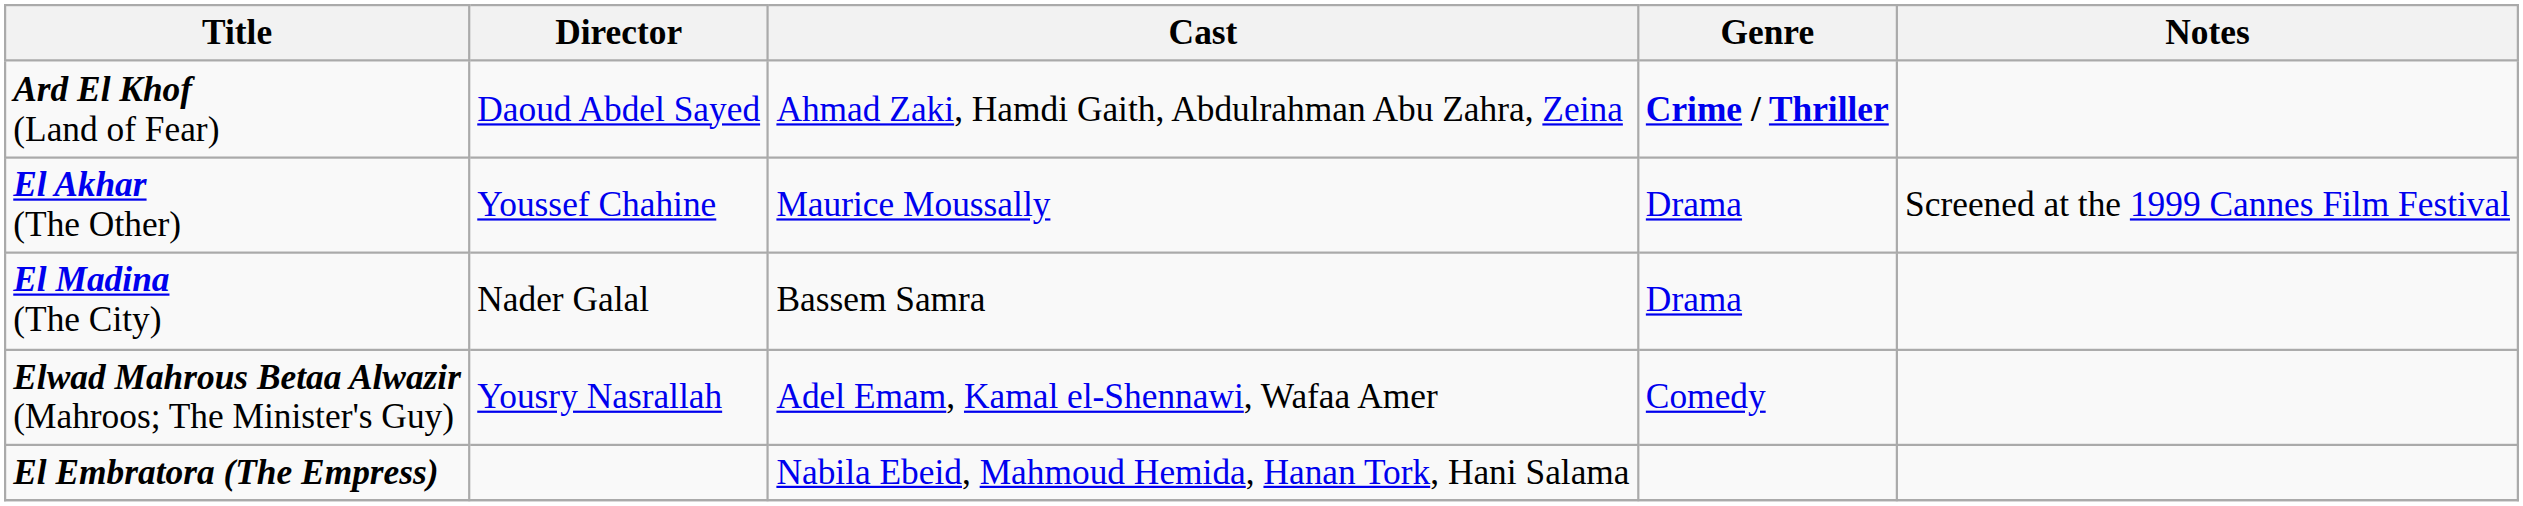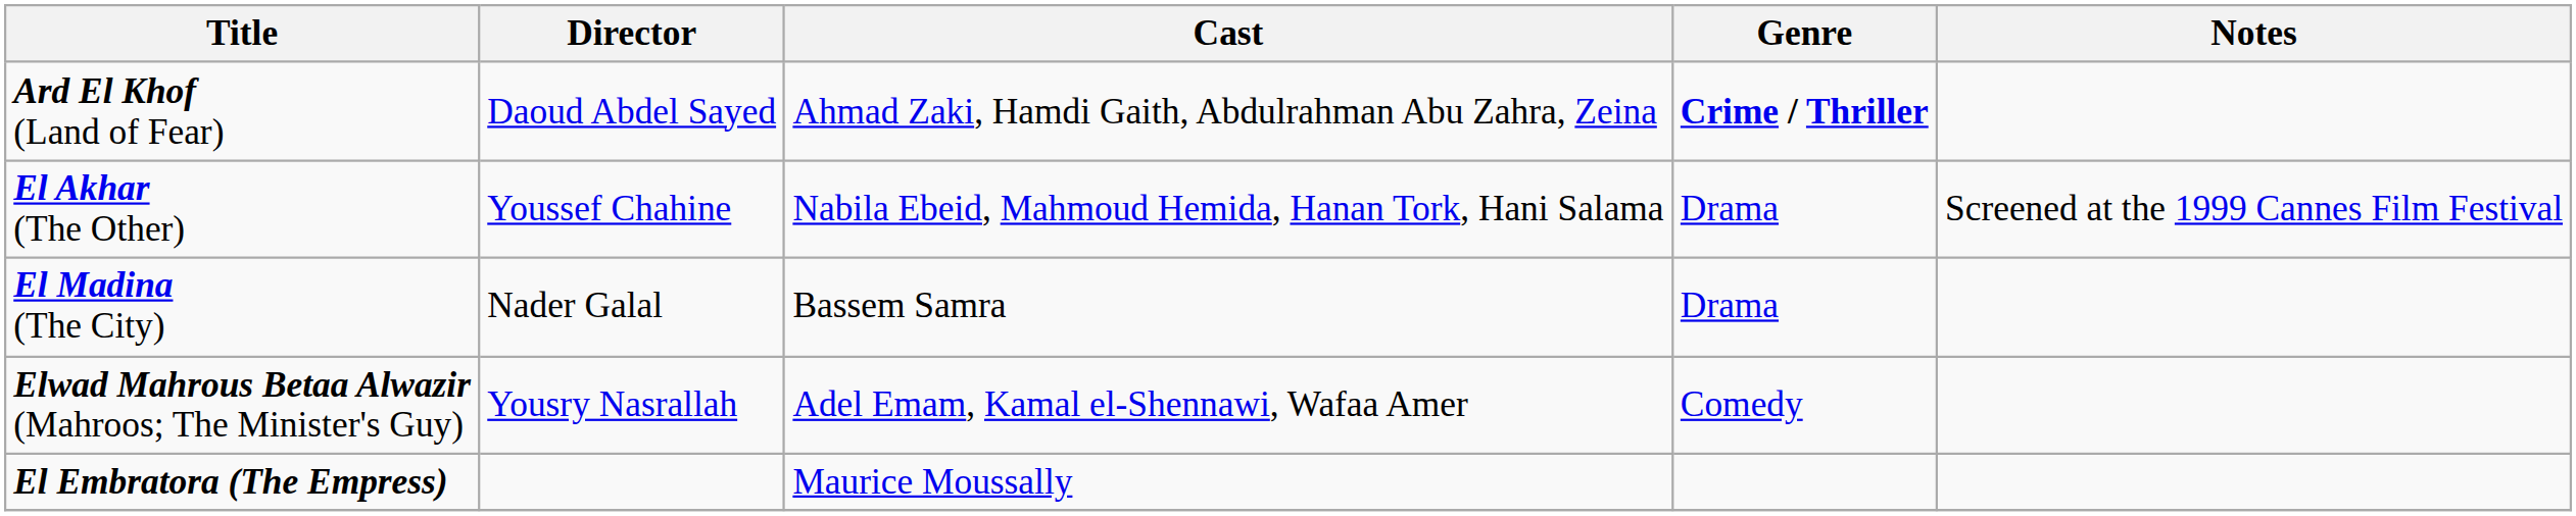 <table class="wikitable">
 <tr>
 <th>Title</th>
 <th>Director</th>
 <th>Cast</th>
 <th>Genre</th>
 <th>Notes</th>
 </tr>
 <tr>
 <td><strong><em>Ard El Khof</em></strong><br>(Land of Fear)</td>
 <td><a href='#'>Daoud Abdel Sayed</a></td>
 <td><a href='#'>Ahmad Zaki</a>, Hamdi Gaith, Abdulrahman Abu Zahra, <a href='#'>Zeina</a></td>
 <td><strong><a href='#'>Crime</a> / <a href='#'>Thriller</a></strong></td>
 <td></td>
 </tr>
 <tr>
 <td><strong><em><a href='#'>El Akhar</a></em></strong><br>(The Other)</td>
 <td><a href='#'>Youssef Chahine</a></td>
-<td><a href='#'>Maurice Moussally</a></td>
+<td><a href='#'>Nabila Ebeid</a>, <a href='#'>Mahmoud Hemida</a>, <a href='#'>Hanan Tork</a>, Hani Salama</td>
 <td><a href='#'>Drama</a></td>
 <td>Screened at the <a href='#'>1999 Cannes Film Festival</a></td>
 </tr>
 <tr>
 <td><strong><em><a href='#'>El Madina</a></em></strong><br>(The City)</td>
 <td>Nader Galal</td>
 <td>Bassem Samra</td>
 <td><a href='#'>Drama</a></td>
 <td></td>
 </tr>
 <tr>
 <td><strong><em> Elwad Mahrous Betaa Alwazir</em></strong><br>(Mahroos; The Minister's Guy)</td>
 <td><a href='#'>Yousry Nasrallah</a></td>
 <td><a href='#'>Adel Emam</a>, <a href='#'>Kamal el-Shennawi</a>, Wafaa Amer</td>
 <td><a href='#'>Comedy</a></td>
 <td></td>
 </tr>
 <tr>
 <td><strong><em>El Embratora (The Empress)</em></strong></td>
 <td></td>
-<td><a href='#'>Nabila Ebeid</a>, <a href='#'>Mahmoud Hemida</a>, <a href='#'>Hanan Tork</a>, Hani Salama</td>
+<td><a href='#'>Maurice Moussally</a></td>
 <td></td>
 <td></td>
 </tr>
 <tr>
 </tr>
 </table>
